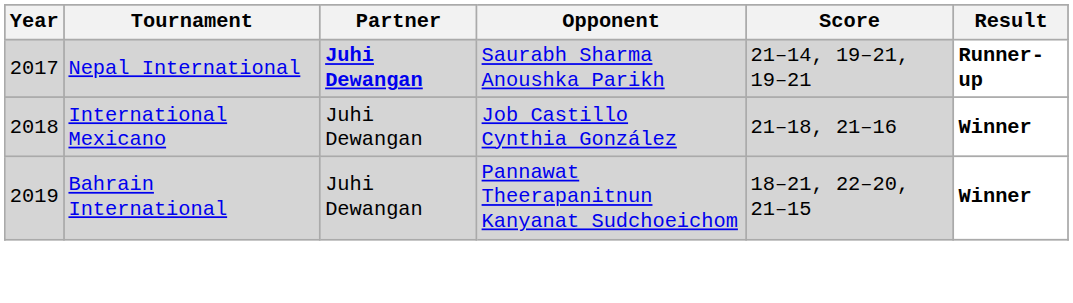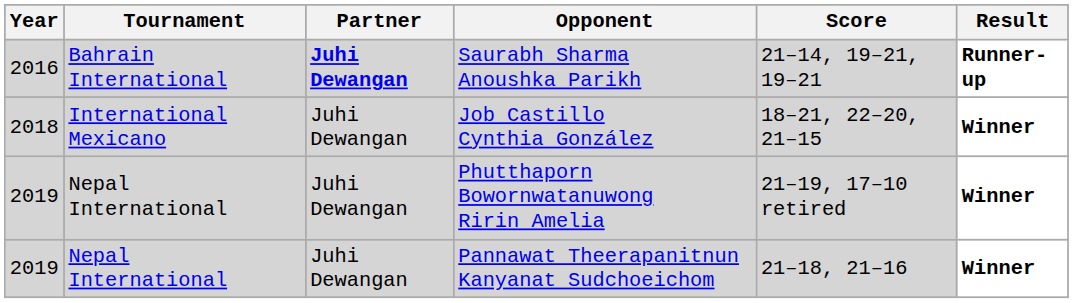 <table class="sortable wikitable" style="font-size: 90%;">
 <tr>
 <th>Year</th>
 <th>Tournament</th>
 <th>Partner</th>
 <th>Opponent</th>
 <th>Score</th>
 <th>Result</th>
 </tr>
 <tr style="background:#D5D5D5">
-<td align="center">2017</td>
-<td align="left"><a href='#'>Nepal International</a></td>
+<td align="center">2016</td>
+<td align="left"><a href='#'>Bahrain International</a></td>
 <td align="left"><strong> <a href='#'>Juhi Dewangan</a></strong></td>
 <td align="left"> <a href='#'>Saurabh Sharma</a><br> <a href='#'>Anoushka Parikh</a></td>
 <td align="left">21–14, 19–21, 19–21</td>
 <td style="text-align:left; background:white"> <strong>Runner-up</strong></td>
 </tr>
 <tr style="background:#D5D5D5">
 <td align="center">2018</td>
 <td align="left"><a href='#'>International Mexicano</a></td>
 <td align="left"> Juhi Dewangan</td>
 <td align="left"> <a href='#'>Job Castillo</a><br> <a href='#'>Cynthia González</a></td>
-<td align="left">21–18, 21–16</td>
+<td align="left">18–21, 22–20, 21–15</td>
 <td style="text-align:left; background:white"> <strong>Winner</strong></td>
 </tr>
 <tr style="background:#D5D5D5">
 <td align="center">2019</td>
-<td align="left"><a href='#'>Bahrain International</a></td>
+<td align="left">Nepal International</td>
+<td align="left"> Juhi Dewangan</td>
+<td align="left"> <a href='#'>Phutthaporn Bowornwatanuwong</a><br> <a href='#'>Ririn Amelia</a></td>
+<td align="left">21–19, 17–10 retired</td>
+<td style="text-align:left; background:white"> <strong>Winner</strong></td>
+</tr>
+<tr style="background:#D5D5D5">
+<td align="center">2019</td>
+<td align="left"><a href='#'>Nepal International</a></td>
 <td align="left"> Juhi Dewangan</td>
 <td align="left"> <a href='#'>Pannawat Theerapanitnun</a><br> <a href='#'>Kanyanat Sudchoeichom</a></td>
-<td align="left">18–21, 22–20, 21–15</td>
+<td align="left">21–18, 21–16</td>
 <td style="text-align:left; background:white"> <strong>Winner</strong></td>
 </tr>
 </table>
